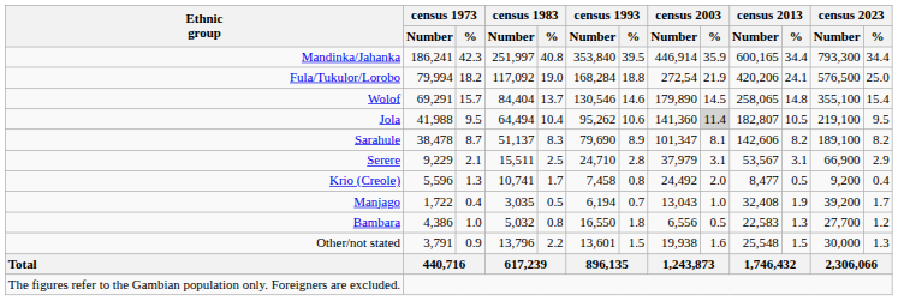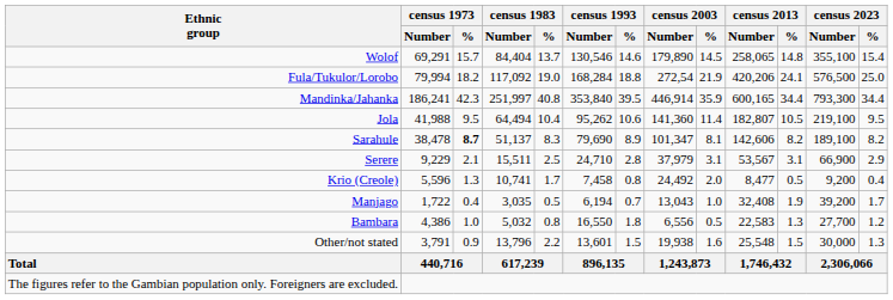 <table class="wikitable" style="text-align:right;">
 <tr style="background:#e0e0e0;">
 <th rowspan="2">Ethnic<br>group</th>
 <th colspan="2">census 1973</th>
 <th colspan="2">census 1983</th>
 <th colspan="2">census 1993</th>
 <th colspan="2">census 2003</th>
 <th colspan="2">census 2013</th>
 <th colspan="2">census 2023</th>
 </tr>
 <tr style="background:#e0e0e0;">
 <th>Number</th>
 <th>%</th>
 <th>Number</th>
 <th>%</th>
 <th>Number</th>
 <th>%</th>
 <th>Number</th>
 <th>%</th>
 <th>Number</th>
 <th>%</th>
 <th>Number</th>
 <th>%</th>
 </tr>
 <tr>
-<td><a href='#'>Mandinka/Jahanka</a></td>
-<td>186,241</td>
-<td>42.3</td>
-<td>251,997</td>
-<td>40.8</td>
-<td>353,840</td>
-<td>39.5</td>
-<td>446,914</td>
-<td>35.9</td>
-<td>600,165</td>
-<td>34.4</td>
-<td>793,300</td>
-<td>34.4</td>
+<td><a href='#'>Wolof</a></td>
+<td>69,291</td>
+<td>15.7</td>
+<td>84,404</td>
+<td>13.7</td>
+<td>130,546</td>
+<td>14.6</td>
+<td>179,890</td>
+<td>14.5</td>
+<td>258,065</td>
+<td>14.8</td>
+<td>355,100</td>
+<td>15.4</td>
 </tr>
 <tr>
 <td><a href='#'>Fula/Tukulor/Lorobo</a></td>
 <td>79,994</td>
 <td>18.2</td>
 <td>117,092</td>
 <td>19.0</td>
 <td>168,284</td>
 <td>18.8</td>
 <td>272,54</td>
 <td>21.9</td>
 <td>420,206</td>
 <td>24.1</td>
 <td>576,500</td>
 <td>25.0</td>
 </tr>
 <tr>
-<td><a href='#'>Wolof</a></td>
-<td>69,291</td>
-<td>15.7</td>
-<td>84,404</td>
-<td>13.7</td>
-<td>130,546</td>
-<td>14.6</td>
-<td>179,890</td>
-<td>14.5</td>
-<td>258,065</td>
-<td>14.8</td>
-<td>355,100</td>
-<td>15.4</td>
+<td><a href='#'>Mandinka/Jahanka</a></td>
+<td>186,241</td>
+<td>42.3</td>
+<td>251,997</td>
+<td>40.8</td>
+<td>353,840</td>
+<td>39.5</td>
+<td>446,914</td>
+<td>35.9</td>
+<td>600,165</td>
+<td>34.4</td>
+<td>793,300</td>
+<td>34.4</td>
 </tr>
 <tr>
 <td><a href='#'>Jola</a></td>
 <td>41,988</td>
 <td>9.5</td>
 <td>64,494</td>
 <td>10.4</td>
 <td>95,262</td>
 <td>10.6</td>
 <td>141,360</td>
-<td style="background: lightgrey;">11.4</td>
+<td>11.4</td>
 <td>182,807</td>
 <td>10.5</td>
 <td>219,100</td>
 <td>9.5</td>
 </tr>
 <tr>
 <td><a href='#'>Sarahule</a></td>
 <td>38,478</td>
-<td>8.7</td>
+<td><strong>8.7</strong></td>
 <td>51,137</td>
 <td>8.3</td>
 <td>79,690</td>
 <td>8.9</td>
 <td>101,347</td>
 <td>8.1</td>
 <td>142,606</td>
 <td>8.2</td>
 <td>189,100</td>
 <td>8.2</td>
 </tr>
 <tr>
 <td><a href='#'>Serere</a></td>
 <td>9,229</td>
 <td>2.1</td>
 <td>15,511</td>
 <td>2.5</td>
 <td>24,710</td>
 <td>2.8</td>
 <td>37,979</td>
 <td>3.1</td>
 <td>53,567</td>
 <td>3.1</td>
 <td>66,900</td>
 <td>2.9</td>
 </tr>
 <tr>
 <td><a href='#'>Krio (Creole)</a></td>
 <td>5,596</td>
 <td>1.3</td>
 <td>10,741</td>
 <td>1.7</td>
 <td>7,458</td>
 <td>0.8</td>
 <td>24,492</td>
 <td>2.0</td>
 <td>8,477</td>
 <td>0.5</td>
 <td>9,200</td>
 <td>0.4</td>
 </tr>
 <tr>
 <td><a href='#'>Manjago</a></td>
 <td>1,722</td>
 <td>0.4</td>
 <td>3,035</td>
 <td>0.5</td>
 <td>6,194</td>
 <td>0.7</td>
 <td>13,043</td>
 <td>1.0</td>
 <td>32,408</td>
 <td>1.9</td>
 <td>39,200</td>
 <td>1.7</td>
 </tr>
 <tr>
 <td><a href='#'>Bambara</a></td>
 <td>4,386</td>
 <td>1.0</td>
 <td>5,032</td>
 <td>0.8</td>
 <td>16,550</td>
 <td>1.8</td>
 <td>6,556</td>
 <td>0.5</td>
 <td>22,583</td>
 <td>1.3</td>
 <td>27,700</td>
 <td>1.2</td>
 </tr>
 <tr>
 <td>Other/not stated</td>
 <td>3,791</td>
 <td>0.9</td>
 <td>13,796</td>
 <td>2.2</td>
 <td>13,601</td>
 <td>1.5</td>
 <td>19,938</td>
 <td>1.6</td>
 <td>25,548</td>
 <td>1.5</td>
 <td>30,000</td>
 <td>1.3</td>
 </tr>
 <tr style="background:#e0e0e0;">
 <th style="text-align:left;">Total</th>
 <th colspan="2">440,716</th>
 <th colspan="2">617,239</th>
 <th colspan="2">896,135</th>
 <th colspan="2">1,243,873</th>
 <th colspan="2">1,746,432</th>
 <th colspan="2">2,306,066</th>
 </tr>
 <tr>
 <td colspan=“13”>The figures refer to the Gambian population only. Foreigners are excluded.</td>
 </tr>
 </table>
